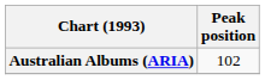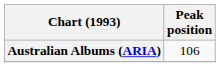 <table class="wikitable sortable plainrowheaders">
 <tr>
 <th scope="col">Chart (1993)</th>
 <th scope="col">Peak<br>position</th>
 </tr>
 <tr>
 <th scope="row">Australian Albums (<a href='#'>ARIA</a>)</th>
-<td align="center">102</td>
+<td align="center">106</td>
 </tr>
 <tr>
 </tr>
 <tr>
 </tr>
 </table>
